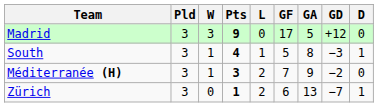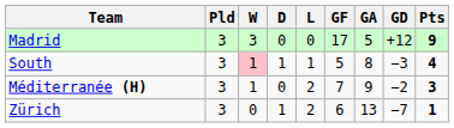 <table class="wikitable" style="text-align:center;">
 <tr>
 <th width=175>Team</th>
 <th width=20 abbr="Played">Pld</th>
 <th width=20 abbr="Won">W</th>
-<th width=20 abbr="Points">Pts</th>
+<th width=20 abbr="Drawn">D</th>
 <th width=20 abbr="Lost">L</th>
 <th width=20 abbr="Goals for">GF</th>
 <th width=20 abbr="Goals against">GA</th>
 <th width=20 abbr="Goal difference">GD</th>
-<th width=20 abbr="Drawn">D</th>
+<th width=20 abbr="Points">Pts</th>
 </tr>
 <tr bgcolor=#ccffcc>
 <td align=left> <a href='#'>Madrid</a></td>
 <td>3</td>
 <td>3</td>
-<td><strong>9</strong></td>
+<td>0</td>
 <td>0</td>
 <td>17</td>
 <td>5</td>
 <td>+12</td>
-<td>0</td>
+<td><strong>9</strong></td>
 </tr>
 <tr>
 <td align=left> <a href='#'>South</a></td>
 <td>3</td>
+<td style="background: pink;">1</td>
 <td>1</td>
-<td><strong>4</strong></td>
 <td>1</td>
 <td>5</td>
 <td>8</td>
 <td>−3</td>
-<td>1</td>
+<td><strong>4</strong></td>
 </tr>
 <tr>
 <td align=left> <a href='#'>Méditerranée</a> <strong>(H)</strong></td>
 <td>3</td>
 <td>1</td>
-<td><strong>3</strong></td>
+<td>0</td>
 <td>2</td>
 <td>7</td>
 <td>9</td>
 <td>−2</td>
-<td>0</td>
+<td><strong>3</strong></td>
 </tr>
 <tr>
 <td align=left> <a href='#'>Zürich</a></td>
 <td>3</td>
 <td>0</td>
-<td><strong>1</strong></td>
+<td>1</td>
 <td>2</td>
 <td>6</td>
 <td>13</td>
 <td>−7</td>
-<td>1</td>
+<td><strong>1</strong></td>
 </tr>
 </table>
